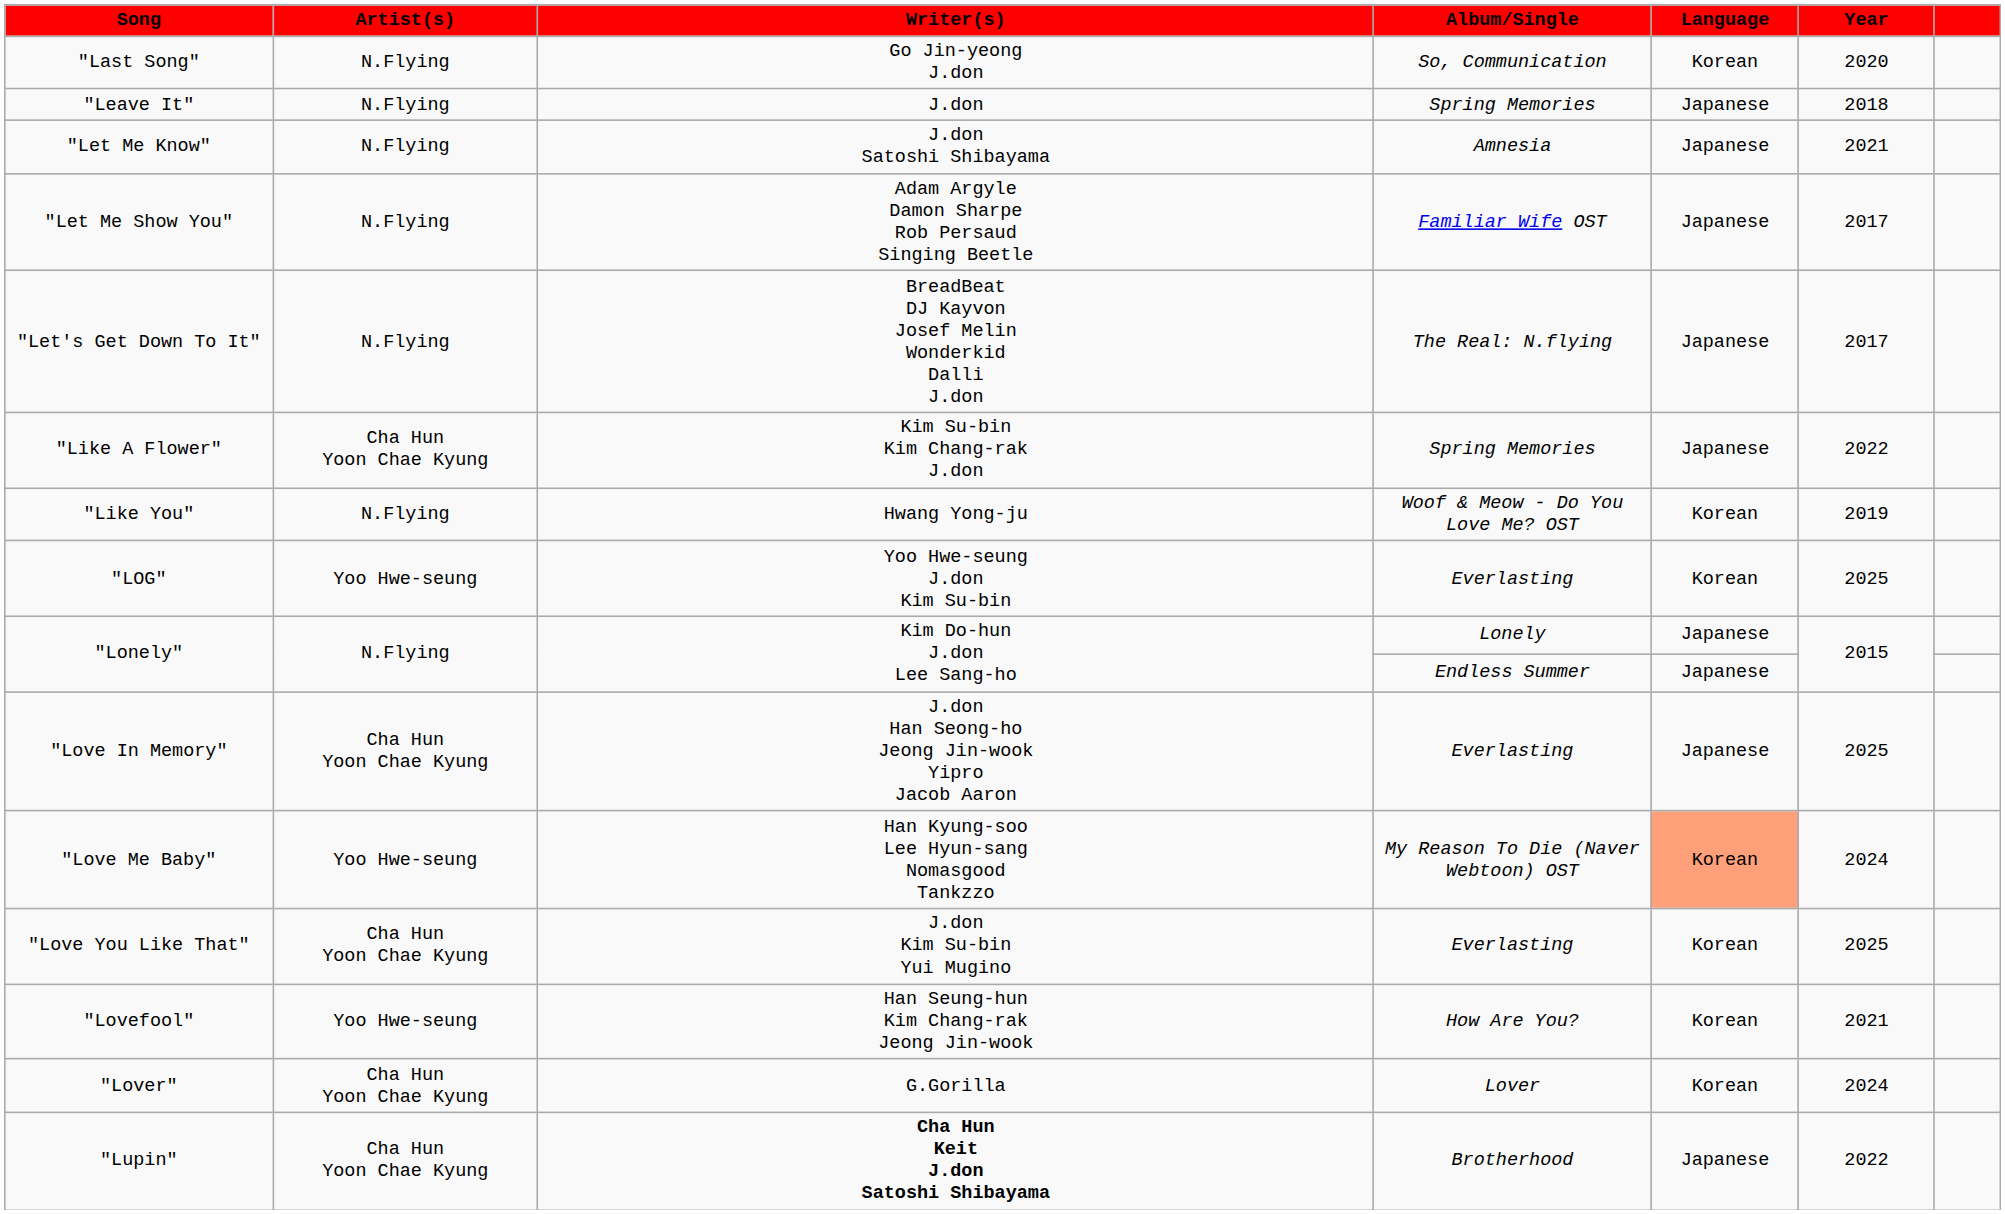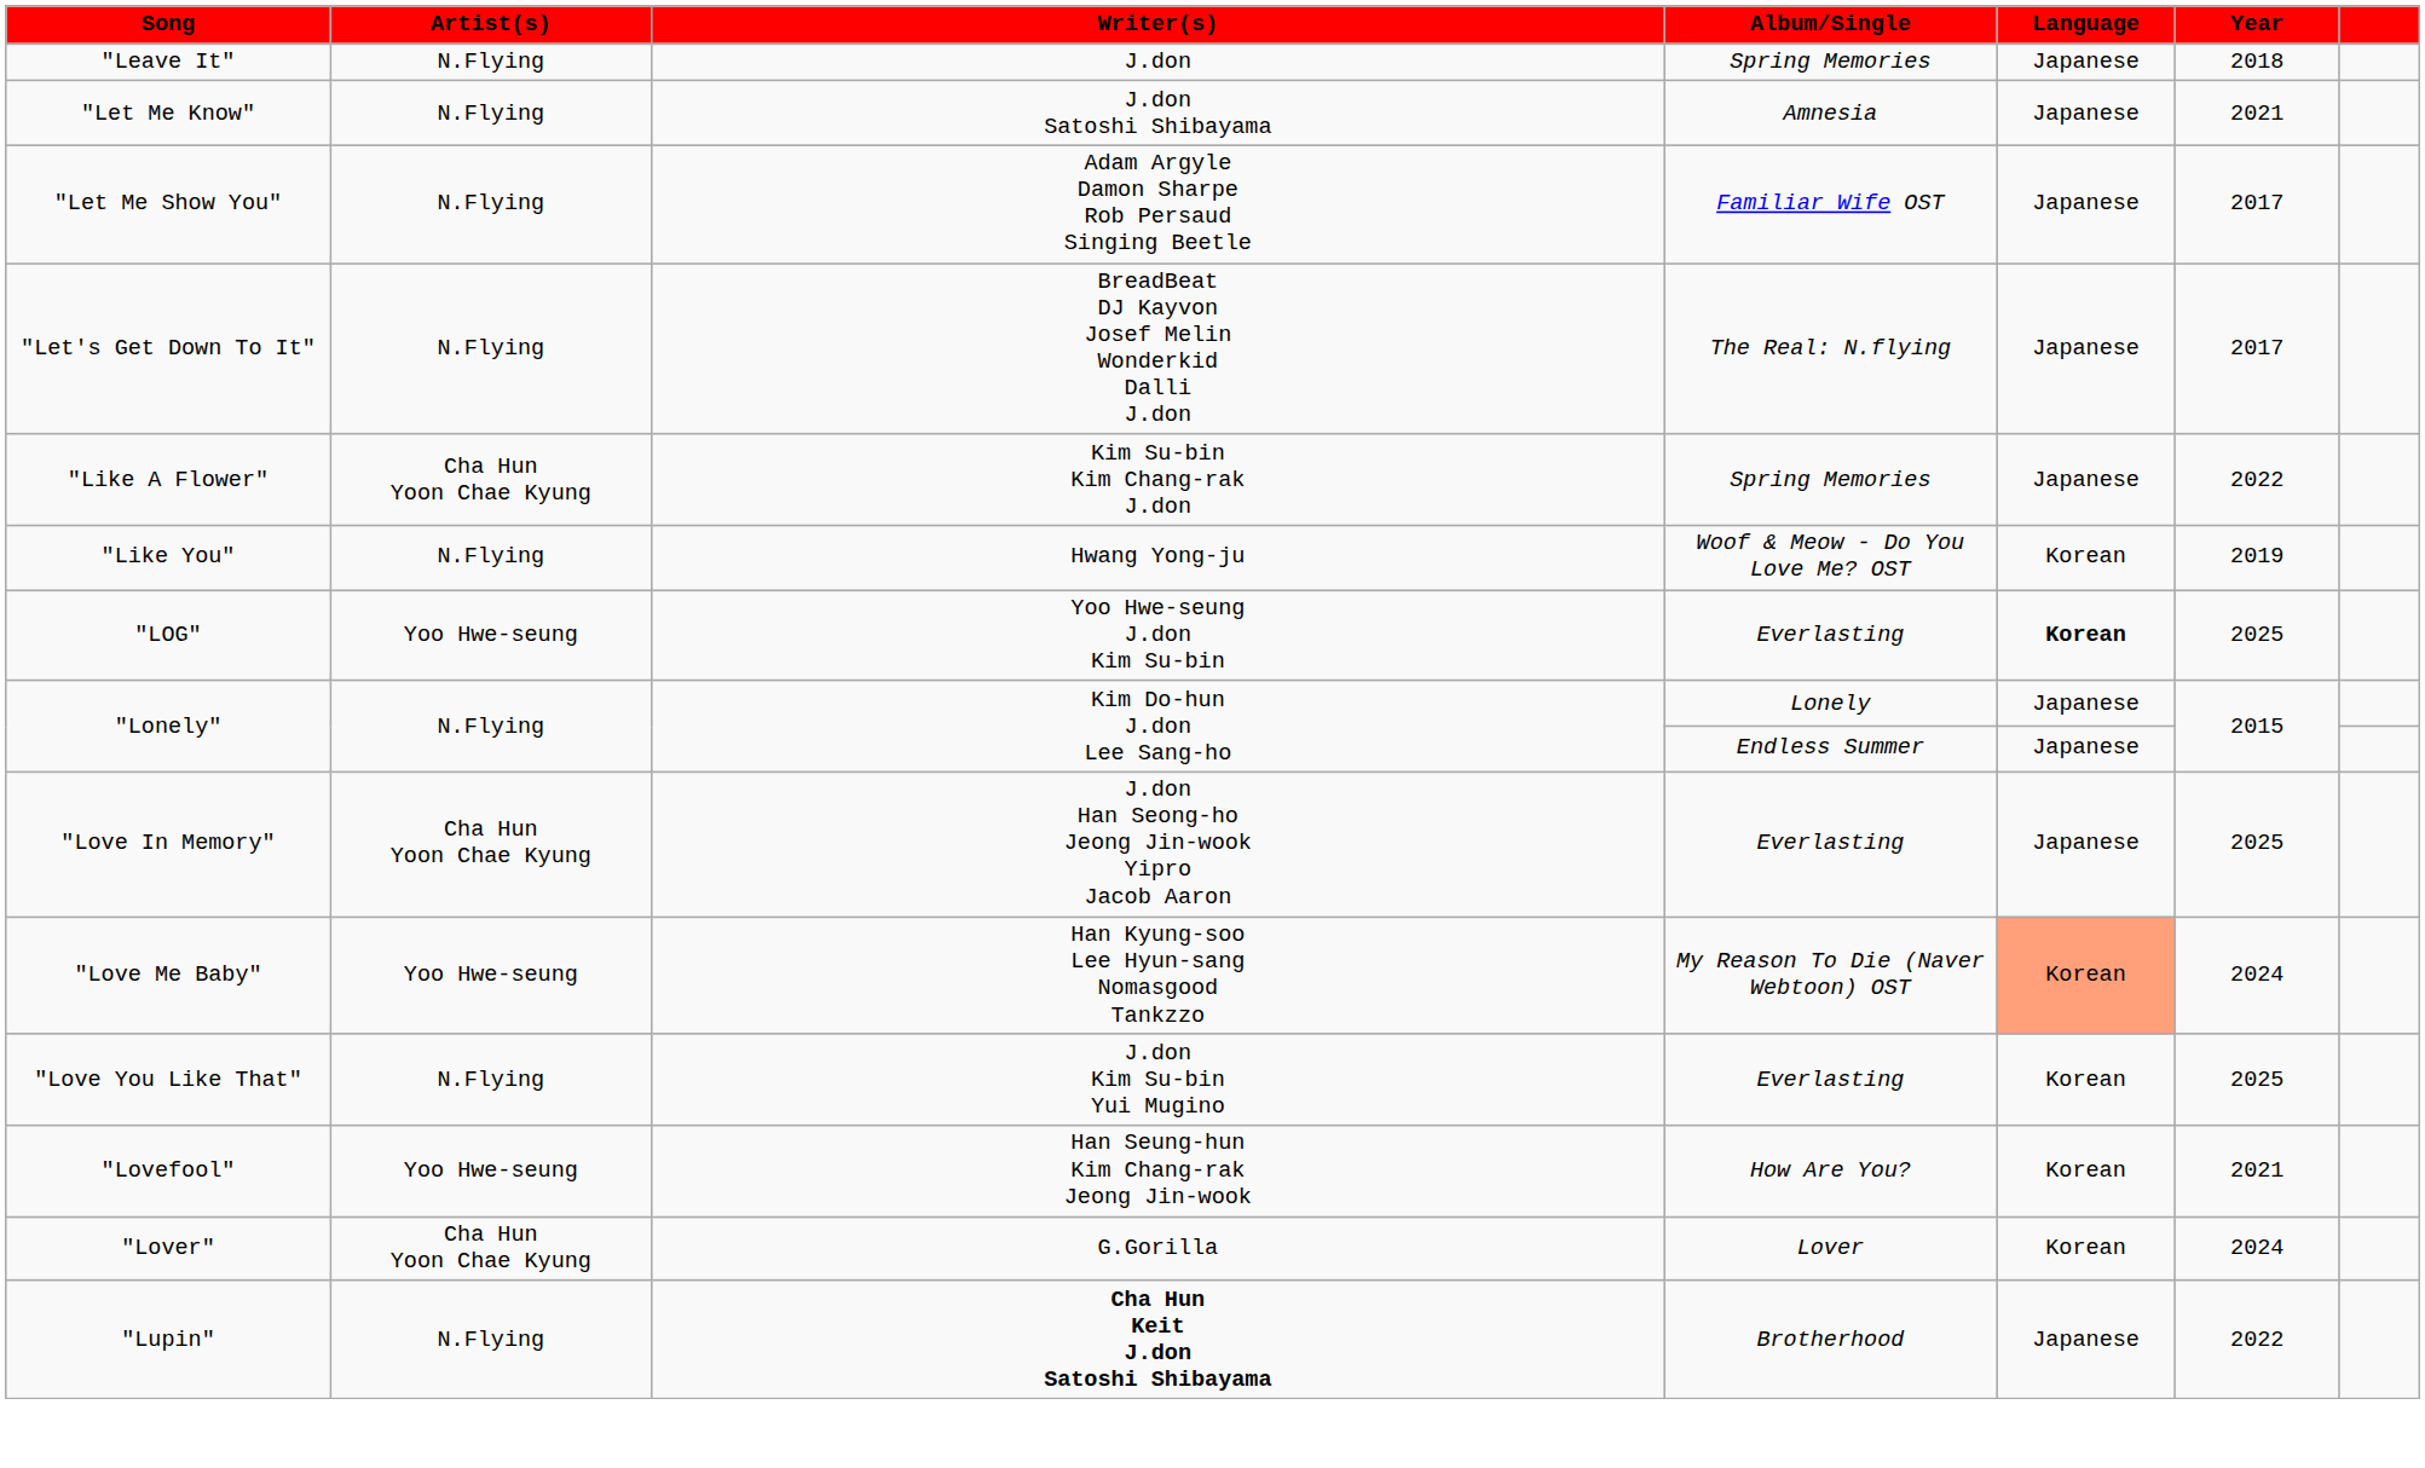 <table class="wikitable" style="margin:0.5em auto; clear:both; font-size:.9em; text-align:center; width:100%">
 <tr>
 <th style="width:200px; background:#FF0000;">Song</th>
 <th style="width:200px; background:#FF0000;">Artist(s)</th>
 <th style="width:700px; background:#FF0000;">Writer(s)</th>
 <th style="width:200px; background:#FF0000;">Album/Single</th>
 <th style="width:100px; background:#FF0000;">Language</th>
 <th style="width:100px; background:#FF0000;">Year</th>
 <th style="width:50px;  background:#FF0000;"></th>
-</tr>
-<tr>
-<td>"Last Song" </td>
-<td>N.Flying</td>
-<td>Go Jin-yeong <br> J.don</td>
-<td><em>So, Communication</em></td>
-<td>Korean</td>
-<td>2020</td>
-<td></td>
 </tr>
 <tr>
 <td>"Leave It" </td>
 <td>N.Flying</td>
 <td>J.don</td>
 <td><em>Spring Memories</em></td>
 <td>Japanese</td>
 <td>2018</td>
 <td></td>
 </tr>
 <tr>
 <td>"Let Me Know"</td>
 <td>N.Flying</td>
 <td>J.don <br> Satoshi Shibayama</td>
 <td><em>Amnesia</em></td>
 <td>Japanese</td>
 <td>2021</td>
 <td></td>
 </tr>
 <tr>
 <td>"Let Me Show You"</td>
 <td>N.Flying</td>
 <td>Adam Argyle <br> Damon Sharpe <br> Rob Persaud <br> Singing Beetle</td>
 <td><em><a href='#'>Familiar Wife</a> OST</em></td>
 <td>Japanese</td>
 <td>2017</td>
 <td></td>
 </tr>
 <tr>
 <td>"Let's Get Down To It"</td>
 <td>N.Flying</td>
 <td>BreadBeat <br> DJ Kayvon <br> Josef Melin <br> Wonderkid <br> Dalli <br> J.don</td>
 <td><em>The Real: N.flying</em></td>
 <td>Japanese</td>
 <td>2017</td>
 <td></td>
 </tr>
 <tr>
 <td>"Like A Flower" </td>
 <td>Cha Hun <br> Yoon Chae Kyung</td>
 <td>Kim Su-bin <br> Kim Chang-rak <br> J.don</td>
 <td><em>Spring Memories</em></td>
 <td>Japanese</td>
 <td>2022</td>
 <td></td>
 </tr>
 <tr>
 <td>"Like You" </td>
 <td>N.Flying</td>
 <td>Hwang Yong-ju</td>
 <td><em>Woof & Meow - Do You Love Me? OST</em></td>
 <td>Korean</td>
 <td>2019</td>
 <td></td>
 </tr>
 <tr>
 <td>"LOG"</td>
 <td>Yoo Hwe-seung</td>
 <td>Yoo Hwe-seung <br> J.don <br> Kim Su-bin</td>
 <td><em>Everlasting</em></td>
-<td>Korean</td>
+<td><strong>Korean</strong></td>
 <td>2025</td>
 <td></td>
 </tr>
 <tr>
 <td rowspan=2>"Lonely"</td>
 <td rowspan=2>N.Flying</td>
 <td rowspan=2>Kim Do-hun <br> J.don <br> Lee Sang-ho</td>
 <td><em>Lonely</em></td>
 <td>Japanese</td>
 <td rowspan=2>2015</td>
 <td></td>
 </tr>
 <tr>
 <td><em>Endless Summer</em></td>
 <td>Japanese</td>
 <td></td>
 </tr>
 <tr>
 <td>"Love In Memory" </td>
 <td>Cha Hun <br> Yoon Chae Kyung</td>
 <td>J.don <br> Han Seong-ho <br> Jeong Jin-wook <br> Yipro <br> Jacob Aaron</td>
 <td><em>Everlasting</em></td>
 <td>Japanese</td>
 <td>2025</td>
 <td></td>
 </tr>
 <tr>
 <td>"Love Me Baby"</td>
 <td>Yoo Hwe-seung</td>
 <td>Han Kyung-soo <br> Lee Hyun-sang <br> Nomasgood <br> Tankzzo</td>
 <td><em>My Reason To Die (Naver Webtoon) OST</em></td>
 <td style="background: lightsalmon;">Korean</td>
 <td>2024</td>
 <td></td>
 </tr>
 <tr>
 <td>"Love You Like That"</td>
-<td>Cha Hun <br> Yoon Chae Kyung</td>
+<td>N.Flying</td>
 <td>J.don <br> Kim Su-bin <br> Yui Mugino</td>
 <td><em>Everlasting</em></td>
 <td>Korean</td>
 <td>2025</td>
 <td></td>
 </tr>
 <tr>
 <td>"Lovefool" </td>
 <td>Yoo Hwe-seung</td>
 <td>Han Seung-hun <br> Kim Chang-rak <br> Jeong Jin-wook</td>
 <td><em>How Are You?</em></td>
 <td>Korean</td>
 <td>2021</td>
 <td></td>
 </tr>
 <tr>
 <td>"Lover"</td>
 <td>Cha Hun <br> Yoon Chae Kyung</td>
 <td>G.Gorilla</td>
 <td><em>Lover</em></td>
 <td>Korean</td>
 <td>2024</td>
 <td></td>
 </tr>
 <tr>
 <td>"Lupin"</td>
-<td>Cha Hun <br> Yoon Chae Kyung</td>
+<td>N.Flying</td>
 <td><strong>Cha Hun <br> Keit <br> J.don <br> Satoshi Shibayama</strong></td>
 <td><em>Brotherhood</em></td>
 <td>Japanese</td>
 <td>2022</td>
 <td></td>
 </tr>
 </table>
